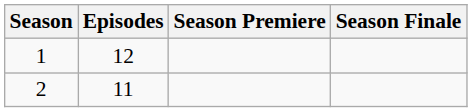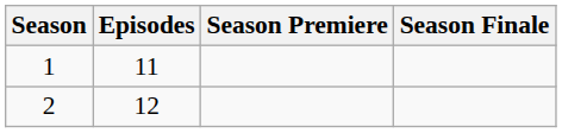 <table class="wikitable">
 <tr>
 <th>Season</th>
 <th>Episodes</th>
 <th>Season Premiere</th>
 <th>Season Finale</th>
 </tr>
 <tr>
 <td style="text-align:center;">1</td>
-<td style="text-align:center;">12</td>
+<td style="text-align:center;">11</td>
 <td style="text-align:center;"></td>
 <td style="text-align:center;"></td>
 </tr>
 <tr>
 <td style="text-align:center;">2</td>
-<td style="text-align:center;">11</td>
+<td style="text-align:center;">12</td>
 <td style="text-align:center;"></td>
 <td style="text-align:center;"></td>
 </tr>
 </table>
